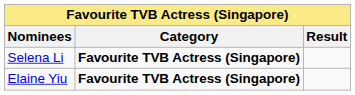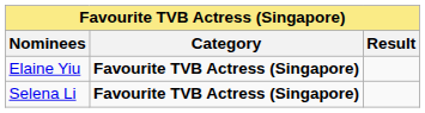 <table class="wikitable sortable">
 <tr>
 <th colspan="3" - style="background:#FAEB86;" align="center"><strong>Favourite TVB Actress (Singapore)</strong></th>
 </tr>
 <tr>
 <th>Nominees</th>
 <th>Category</th>
 <th>Result</th>
 </tr>
 <tr>
+<td><a href='#'>Elaine Yiu</a></td>
+<td><strong>Favourite TVB Actress (Singapore)</strong></td>
+<td></td>
+</tr>
+<tr>
 <td><a href='#'>Selena Li</a></td>
 <td><strong>Favourite TVB Actress (Singapore)</strong></td>
 <td></td>
 </tr>
-<tr>
-<td><a href='#'>Elaine Yiu</a></td>
-<td><strong>Favourite TVB Actress (Singapore)</strong></td>
-<td></td>
-</tr>
 </table>
